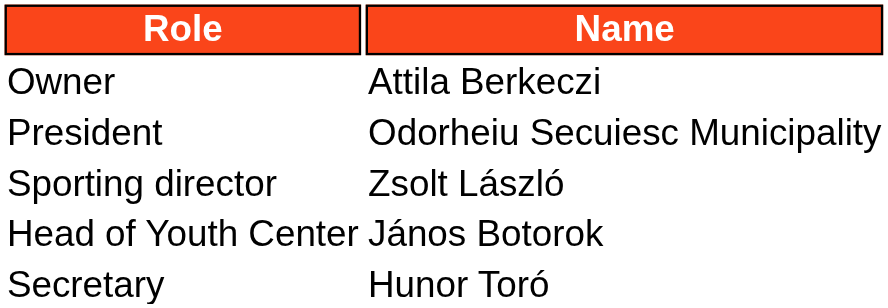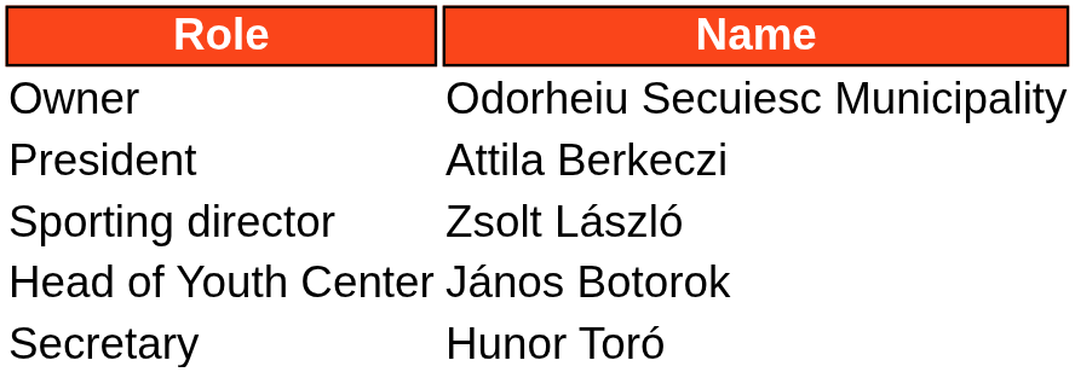 <table class="toccolours">
 <tr>
 <th style="background:#fa451a;color:#FFFFFF;border:1px solid #000000">Role</th>
 <th style="background:#fa451a;color:#FFFFFF;border:1px solid #000000">Name</th>
 </tr>
 <tr>
 <td>Owner</td>
-<td> Attila Berkeczi</td>
+<td> Odorheiu Secuiesc Municipality</td>
 </tr>
 <tr>
 <td>President</td>
-<td> Odorheiu Secuiesc Municipality</td>
+<td> Attila Berkeczi</td>
 </tr>
 <tr>
 <td>Sporting director</td>
 <td> Zsolt László</td>
 </tr>
 <tr>
 <td>Head of Youth Center</td>
 <td> János Botorok</td>
 </tr>
 <tr>
 <td>Secretary</td>
 <td> Hunor Toró</td>
 </tr>
 </table>
